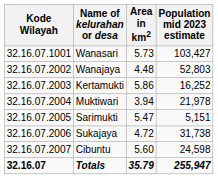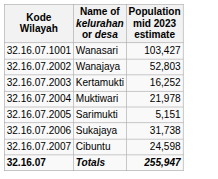 <table class="wikitable">
 <tr>
 <th>Kode <br>Wilayah</th>
 <th>Name of <br> <em>kelurahan</em><br> or <em>desa</em></th>
-<th>Area <br>in <br>km<sup>2</sup></th>
 <th>Population<br>mid 2023<br>estimate</th>
 </tr>
 <tr>
 <td>32.16.07.1001</td>
 <td>Wanasari</td>
-<td align="right">5.73</td>
 <td align="right">103,427</td>
 </tr>
 <tr>
 <td>32.16.07.2002</td>
 <td>Wanajaya</td>
-<td align="right">4.48</td>
 <td align="right">52,803</td>
 </tr>
 <tr>
 <td>32.16.07.2003</td>
 <td>Kertamukti</td>
-<td align="right">5.86</td>
 <td align="right">16,252</td>
 </tr>
 <tr>
 <td>32.16.07.2004</td>
 <td>Muktiwari</td>
-<td align="right">3.94</td>
 <td align="right">21,978</td>
 </tr>
 <tr>
 <td>32.16.07.2005</td>
 <td>Sarimukti</td>
-<td align="right">5.47</td>
 <td align="right">5,151</td>
 </tr>
 <tr>
 <td>32.16.07.2006</td>
 <td>Sukajaya</td>
-<td align="right">4.72</td>
 <td align="right">31,738</td>
 </tr>
 <tr>
 <td>32.16.07.2007</td>
 <td>Cibuntu</td>
-<td align="right">5.60</td>
 <td align="right">24,598</td>
 </tr>
 <tr>
 <td><strong>32.16.07</strong></td>
 <td><strong><em>Totals</em></strong></td>
-<td align="right"><strong><em>35.79</em></strong></td>
 <td align="right"><strong><em>255,947</em></strong></td>
 </tr>
 </table>
